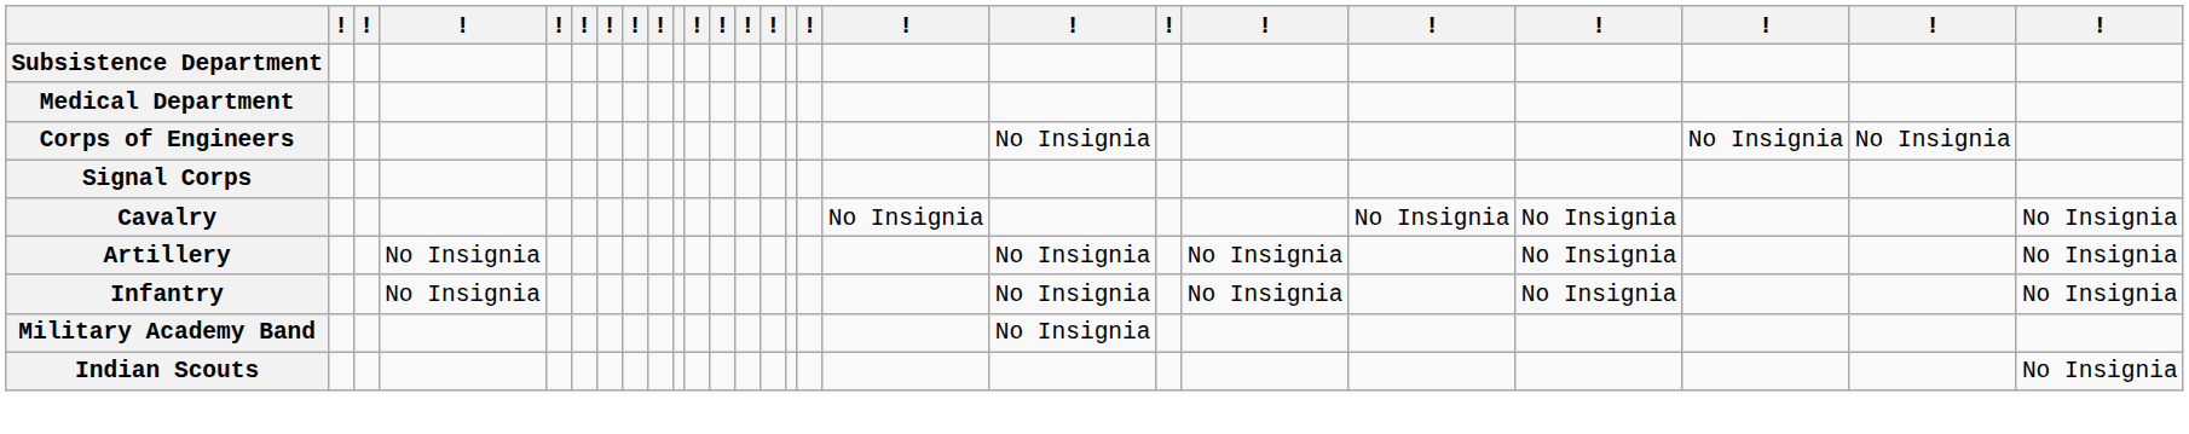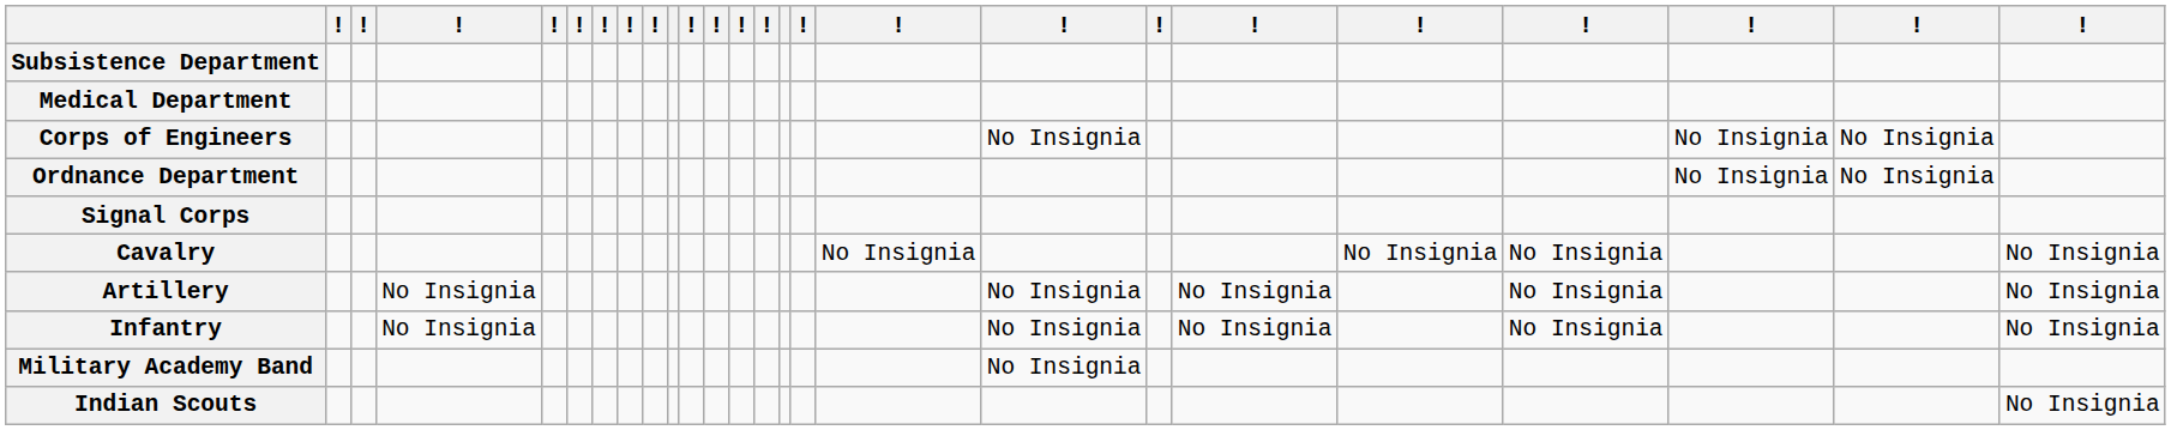 <table class="wikitable">
 <tr>
 <th></th>
 <th>!<small></small></th>
 <th>!<small></small></th>
 <th>!<small></small></th>
 <th>!<small></small></th>
 <th>!<small></small></th>
 <th>!<small></small></th>
 <th>!<small></small></th>
 <th>!<small></small></th>
 <th><small></small></th>
 <th>!<small></small></th>
 <th>!<small></small></th>
 <th>!<small></small></th>
 <th>!<small></small></th>
 <th><small></small></th>
 <th>!<small></small></th>
 <th>!<small></small></th>
 <th>!<small></small></th>
 <th>!<small></small></th>
 <th>!<small></small></th>
 <th>!<small></small></th>
 <th>!<small></small></th>
 <th>!<small></small></th>
 <th>!<small></small></th>
 <th>!<small></small></th>
 </tr>
 <tr>
 <th>Subsistence Department</th>
 <td></td>
 <td></td>
 <td></td>
 <td></td>
 <td></td>
 <td></td>
 <td></td>
 <td></td>
 <td></td>
 <td></td>
 <td></td>
 <td></td>
 <td></td>
 <td></td>
 <td></td>
 <td></td>
 <td></td>
 <td></td>
 <td></td>
 <td></td>
 <td></td>
 <td></td>
 <td></td>
 <td></td>
 </tr>
 <tr>
 <th>Medical Department</th>
 <td></td>
 <td></td>
 <td></td>
 <td></td>
 <td></td>
 <td></td>
 <td></td>
 <td></td>
 <td></td>
 <td></td>
 <td></td>
 <td></td>
 <td></td>
 <td></td>
 <td></td>
 <td></td>
 <td></td>
 <td></td>
 <td></td>
 <td></td>
 <td></td>
 <td></td>
 <td></td>
 <td></td>
 </tr>
 <tr>
 <th>Corps of Engineers</th>
 <td></td>
 <td></td>
 <td></td>
 <td></td>
 <td></td>
 <td></td>
 <td></td>
 <td></td>
 <td></td>
 <td></td>
 <td></td>
 <td></td>
 <td></td>
 <td></td>
 <td></td>
 <td></td>
 <td>No Insignia</td>
+<td></td>
+<td></td>
+<td></td>
+<td></td>
+<td>No Insignia</td>
+<td>No Insignia</td>
+<td></td>
+</tr>
+<tr>
+<th>Ordnance Department</th>
+<td></td>
+<td></td>
+<td></td>
+<td></td>
+<td></td>
+<td></td>
+<td></td>
+<td></td>
+<td></td>
+<td></td>
+<td></td>
+<td></td>
+<td></td>
+<td></td>
+<td></td>
+<td></td>
+<td></td>
 <td></td>
 <td></td>
 <td></td>
 <td></td>
 <td>No Insignia</td>
 <td>No Insignia</td>
 <td></td>
 </tr>
 <tr>
 <th>Signal Corps</th>
 <td></td>
 <td></td>
 <td></td>
 <td></td>
 <td></td>
 <td></td>
 <td></td>
 <td></td>
 <td></td>
 <td></td>
 <td></td>
 <td></td>
 <td></td>
 <td></td>
 <td></td>
 <td></td>
 <td></td>
 <td></td>
 <td></td>
 <td></td>
 <td></td>
 <td></td>
 <td></td>
 <td></td>
 </tr>
 <tr>
 <th>Cavalry</th>
 <td></td>
 <td></td>
 <td></td>
 <td></td>
 <td></td>
 <td></td>
 <td></td>
 <td></td>
 <td></td>
 <td></td>
 <td></td>
 <td></td>
 <td></td>
 <td></td>
 <td></td>
 <td>No Insignia</td>
 <td></td>
 <td></td>
 <td></td>
 <td>No Insignia</td>
 <td>No Insignia</td>
 <td></td>
 <td></td>
 <td>No Insignia</td>
 </tr>
 <tr>
 <th>Artillery</th>
 <td></td>
 <td></td>
 <td>No Insignia</td>
 <td></td>
 <td></td>
 <td></td>
 <td></td>
 <td></td>
 <td></td>
 <td></td>
 <td></td>
 <td></td>
 <td></td>
 <td></td>
 <td></td>
 <td></td>
 <td>No Insignia</td>
 <td></td>
 <td>No Insignia</td>
 <td></td>
 <td>No Insignia</td>
 <td></td>
 <td></td>
 <td>No Insignia</td>
 </tr>
 <tr>
 <th>Infantry</th>
 <td></td>
 <td></td>
 <td>No Insignia</td>
 <td></td>
 <td></td>
 <td></td>
 <td></td>
 <td></td>
 <td></td>
 <td></td>
 <td></td>
 <td></td>
 <td></td>
 <td></td>
 <td></td>
 <td></td>
 <td>No Insignia</td>
 <td></td>
 <td>No Insignia</td>
 <td></td>
 <td>No Insignia</td>
 <td></td>
 <td></td>
 <td>No Insignia</td>
 </tr>
 <tr>
 <th>Military Academy Band</th>
 <td></td>
 <td></td>
 <td></td>
 <td></td>
 <td></td>
 <td></td>
 <td></td>
 <td></td>
 <td></td>
 <td></td>
 <td></td>
 <td></td>
 <td></td>
 <td></td>
 <td></td>
 <td></td>
 <td>No Insignia</td>
 <td></td>
 <td></td>
 <td></td>
 <td></td>
 <td></td>
 <td></td>
 <td></td>
 </tr>
 <tr>
 <th>Indian Scouts</th>
 <td></td>
 <td></td>
 <td></td>
 <td></td>
 <td></td>
 <td></td>
 <td></td>
 <td></td>
 <td></td>
 <td></td>
 <td></td>
 <td></td>
 <td></td>
 <td></td>
 <td></td>
 <td></td>
 <td></td>
 <td></td>
 <td></td>
 <td></td>
 <td></td>
 <td></td>
 <td></td>
 <td>No Insignia</td>
 </tr>
 </table>
